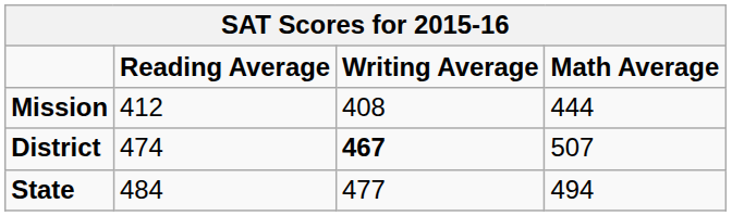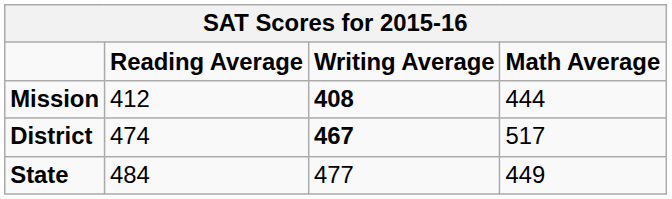 <table class="wikitable">
 <tr>
 <th colspan="4">SAT Scores for 2015-16</th>
 </tr>
 <tr>
 <td></td>
 <td><strong>Reading Average</strong></td>
 <td><strong>Writing Average</strong></td>
 <td><strong>Math Average</strong></td>
 </tr>
 <tr>
 <td><strong>Mission</strong></td>
 <td>412</td>
-<td>408</td>
+<td><strong>408</strong></td>
 <td>444</td>
 </tr>
 <tr>
 <td><strong>District</strong></td>
 <td>474</td>
 <td><strong>467</strong></td>
-<td>507</td>
+<td>517</td>
 </tr>
 <tr>
 <td><strong>State</strong></td>
 <td>484</td>
 <td>477</td>
-<td>494</td>
+<td>449</td>
 </tr>
 </table>
